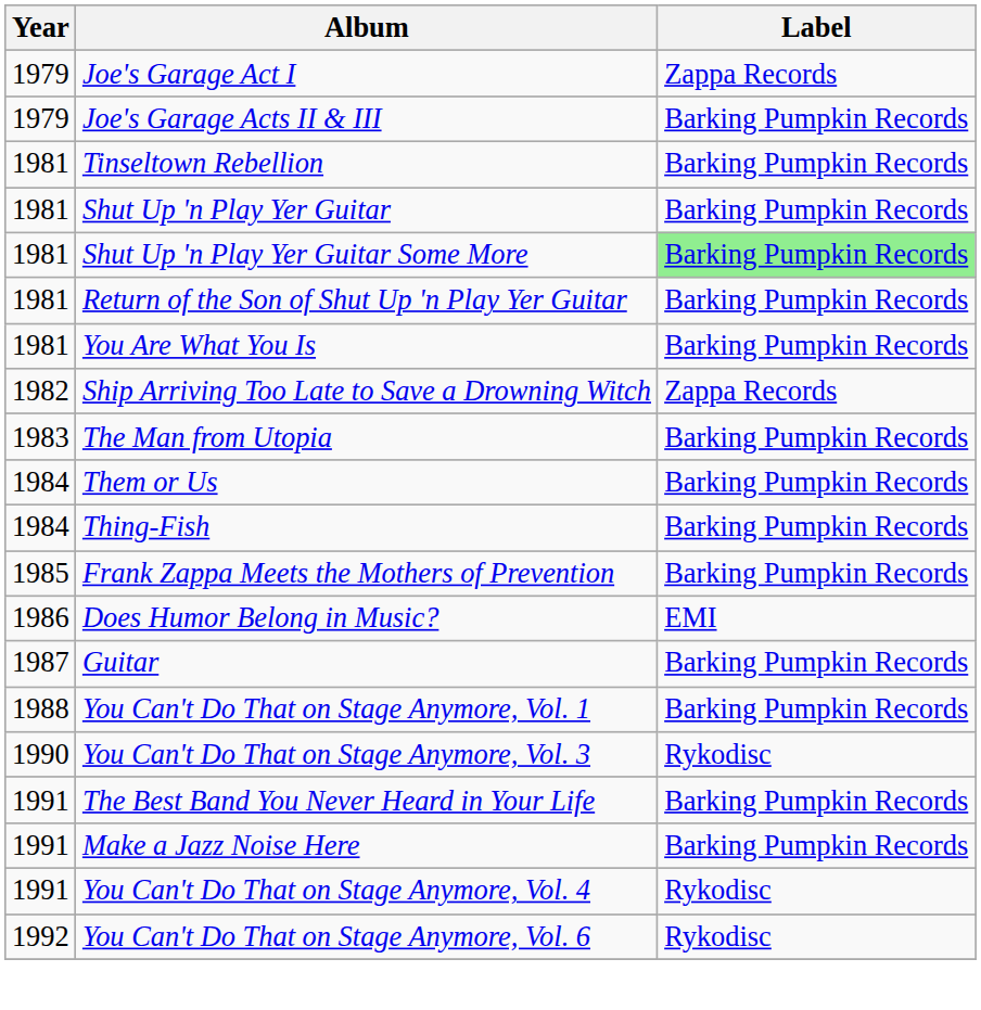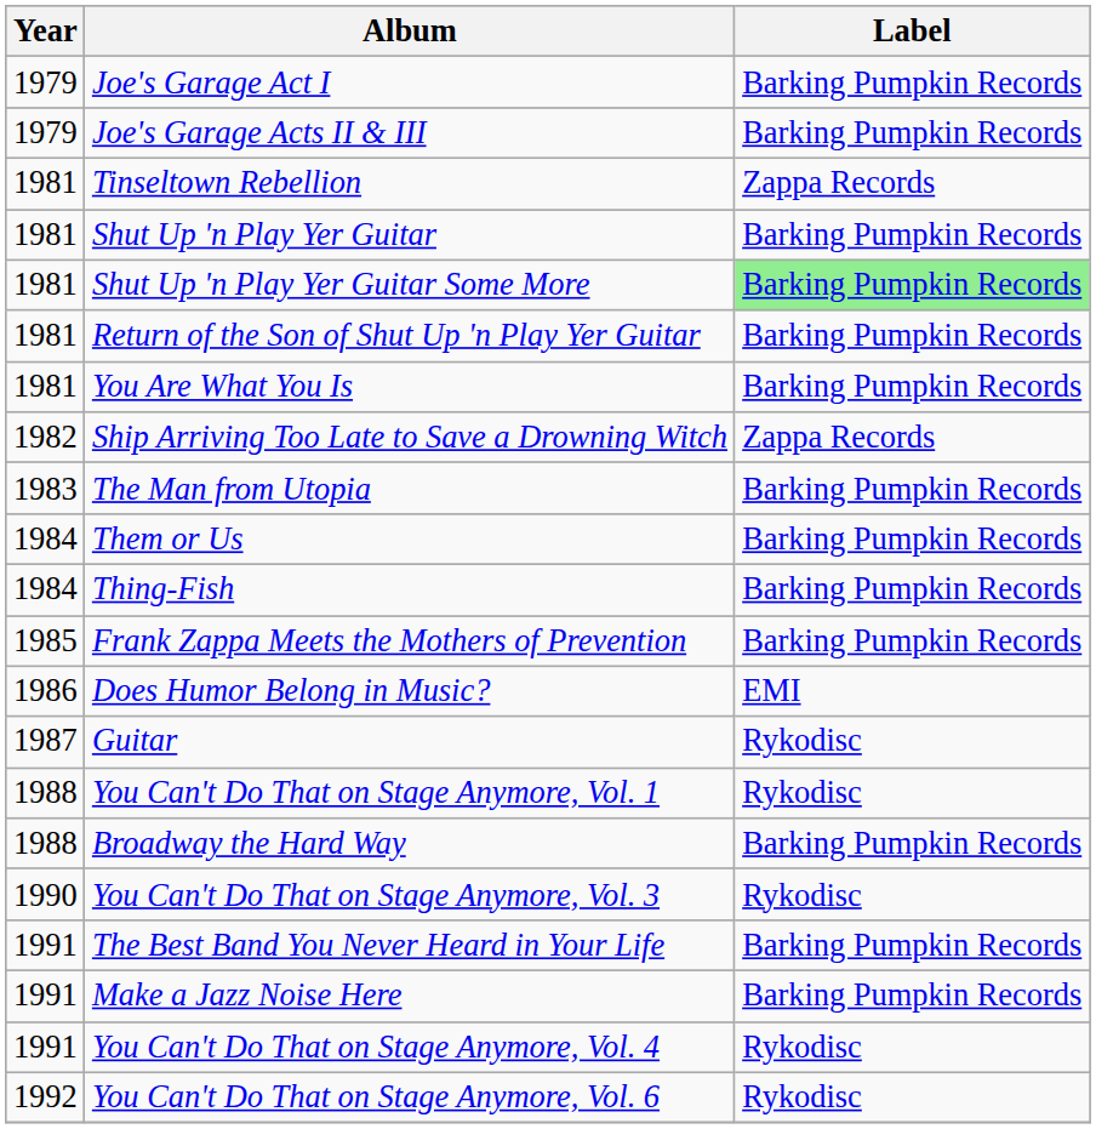 <table class="wikitable">
 <tr>
 <th>Year</th>
 <th>Album</th>
 <th>Label</th>
 </tr>
 <tr>
 <td>1979</td>
 <td><em><a href='#'>Joe's Garage Act I</a></em></td>
-<td><a href='#'>Zappa Records</a></td>
+<td><a href='#'>Barking Pumpkin Records</a></td>
 </tr>
 <tr>
 <td>1979</td>
 <td><em><a href='#'>Joe's Garage Acts II & III</a></em></td>
 <td><a href='#'>Barking Pumpkin Records</a></td>
 </tr>
 <tr>
 <td>1981</td>
 <td><em><a href='#'>Tinseltown Rebellion</a></em></td>
-<td><a href='#'>Barking Pumpkin Records</a></td>
+<td><a href='#'>Zappa Records</a></td>
 </tr>
 <tr>
 <td>1981</td>
 <td><em><a href='#'>Shut Up 'n Play Yer Guitar</a></em></td>
 <td><a href='#'>Barking Pumpkin Records</a></td>
 </tr>
 <tr>
 <td>1981</td>
 <td><em><a href='#'>Shut Up 'n Play Yer Guitar Some More</a></em></td>
 <td style="background: lightgreen;"><a href='#'>Barking Pumpkin Records</a></td>
 </tr>
 <tr>
 <td>1981</td>
 <td><em><a href='#'>Return of the Son of Shut Up 'n Play Yer Guitar</a></em></td>
 <td><a href='#'>Barking Pumpkin Records</a></td>
 </tr>
 <tr>
 <td>1981</td>
 <td><em><a href='#'>You Are What You Is</a></em></td>
 <td><a href='#'>Barking Pumpkin Records</a></td>
 </tr>
 <tr>
 <td>1982</td>
 <td><em><a href='#'>Ship Arriving Too Late to Save a Drowning Witch</a></em></td>
 <td><a href='#'>Zappa Records</a></td>
 </tr>
 <tr>
 <td>1983</td>
 <td><em><a href='#'>The Man from Utopia</a></em></td>
 <td><a href='#'>Barking Pumpkin Records</a></td>
 </tr>
 <tr>
 <td>1984</td>
 <td><em><a href='#'>Them or Us</a></em></td>
 <td><a href='#'>Barking Pumpkin Records</a></td>
 </tr>
 <tr>
 <td>1984</td>
 <td><em><a href='#'>Thing-Fish</a></em></td>
 <td><a href='#'>Barking Pumpkin Records</a></td>
 </tr>
 <tr>
 <td>1985</td>
 <td><em><a href='#'>Frank Zappa Meets the Mothers of Prevention</a></em></td>
 <td><a href='#'>Barking Pumpkin Records</a></td>
 </tr>
 <tr>
 <td>1986</td>
 <td><em><a href='#'>Does Humor Belong in Music?</a></em></td>
 <td><a href='#'>EMI</a></td>
 </tr>
 <tr>
 <td>1987</td>
 <td><em><a href='#'>Guitar</a></em></td>
-<td><a href='#'>Barking Pumpkin Records</a></td>
+<td><a href='#'>Rykodisc</a></td>
 </tr>
 <tr>
 <td>1988</td>
 <td><em><a href='#'>You Can't Do That on Stage Anymore, Vol. 1</a></em></td>
+<td><a href='#'>Rykodisc</a></td>
+</tr>
+<tr>
+<td>1988</td>
+<td><em><a href='#'>Broadway the Hard Way</a></em></td>
 <td><a href='#'>Barking Pumpkin Records</a></td>
 </tr>
 <tr>
 <td>1990</td>
 <td><em><a href='#'>You Can't Do That on Stage Anymore, Vol. 3</a></em></td>
 <td><a href='#'>Rykodisc</a></td>
 </tr>
 <tr>
 <td>1991</td>
 <td><em><a href='#'>The Best Band You Never Heard in Your Life</a></em></td>
 <td><a href='#'>Barking Pumpkin Records</a></td>
 </tr>
 <tr>
 <td>1991</td>
 <td><em><a href='#'>Make a Jazz Noise Here</a></em></td>
 <td><a href='#'>Barking Pumpkin Records</a></td>
 </tr>
 <tr>
 <td>1991</td>
 <td><em><a href='#'>You Can't Do That on Stage Anymore, Vol. 4</a></em></td>
 <td><a href='#'>Rykodisc</a></td>
 </tr>
 <tr>
 <td>1992</td>
 <td><em><a href='#'>You Can't Do That on Stage Anymore, Vol. 6</a></em></td>
 <td><a href='#'>Rykodisc</a></td>
 </tr>
 <tr>
 </tr>
 </table>
